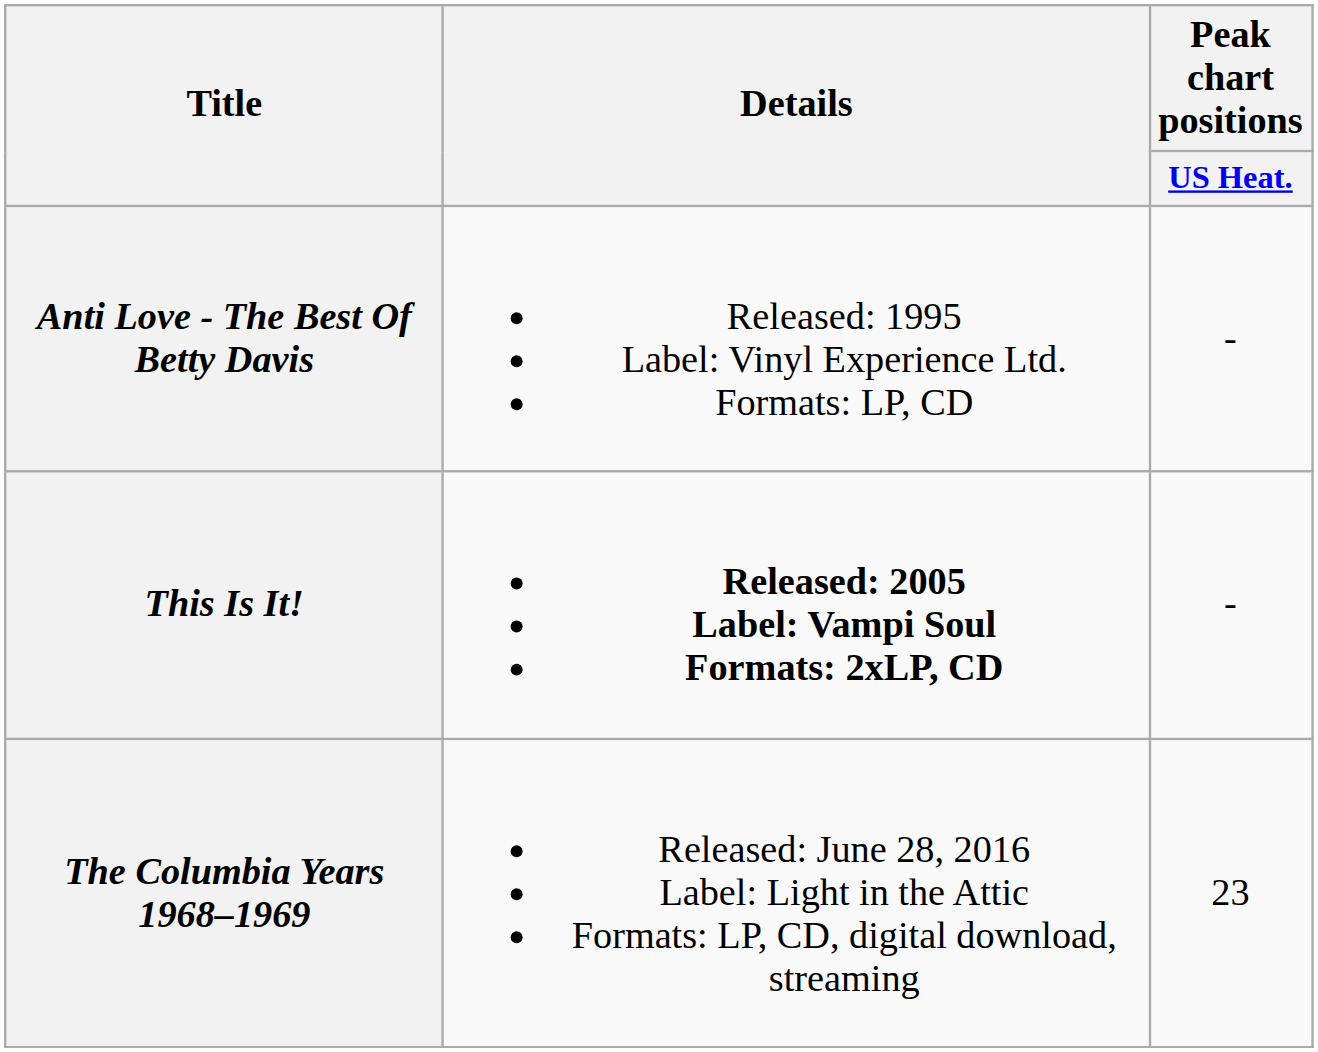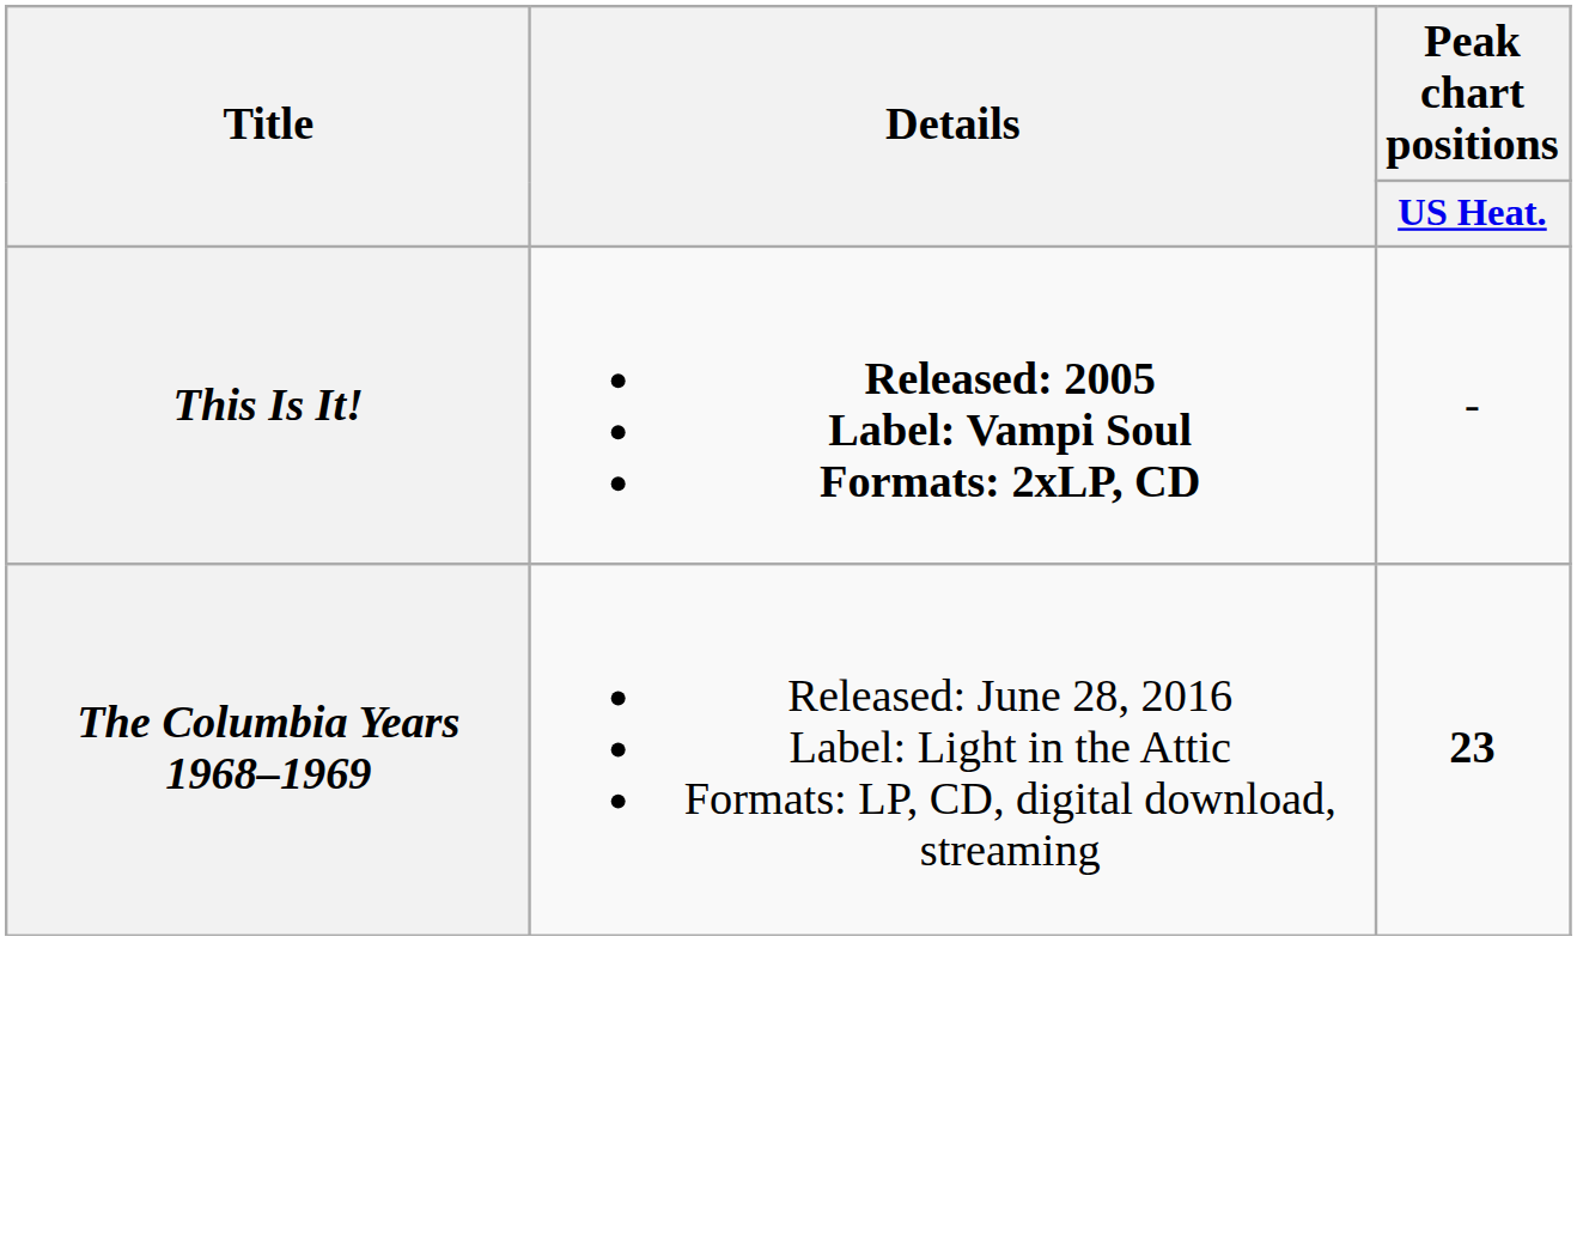 <table class="wikitable plainrowheaders" style="text-align:center;">
 <tr>
 <th scope="col" rowspan="2" style="width:11em;">Title</th>
 <th scope="col" rowspan="2" style="width:18em;">Details</th>
 <th scope="col" colspan="1">Peak chart positions</th>
 </tr>
 <tr>
 <th scope="col" style="width:2.5em; font-size:85%;"><a href='#'>US Heat.</a><br></th>
 </tr>
 <tr>
-<th scope="row"><em>Anti Love - The Best Of Betty Davis</em></th>
-<td><br><ul><li>Released: 1995</li><li>Label: Vinyl Experience Ltd.</li><li>Formats: LP, CD</li></ul></td>
-<td>-</td>
-</tr>
-<tr>
 <th scope="row"><em>This Is It!</em></th>
 <td><strong><br><ul><li>Released: 2005</li><li>Label: Vampi Soul</li><li>Formats: 2xLP, CD</li></ul></strong></td>
 <td>-</td>
 </tr>
 <tr>
 <th scope="row"><em>The Columbia Years 1968–1969</em></th>
 <td><br><ul><li>Released: June 28, 2016</li><li>Label: Light in the Attic</li><li>Formats: LP, CD, digital download, streaming</li></ul></td>
-<td>23</td>
+<td><strong>23</strong></td>
 </tr>
 <tr>
 </tr>
 </table>
